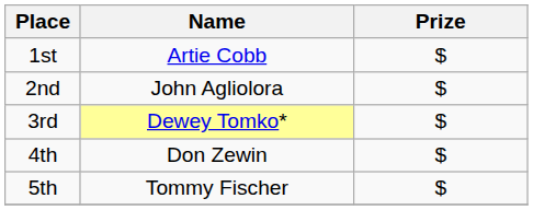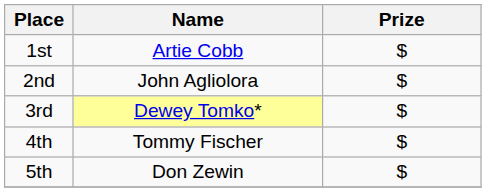 <table class="wikitable">
 <tr>
 <th width="50">Place</th>
 <th width="200">Name</th>
 <th width="125">Prize</th>
 </tr>
 <tr>
 <td align = "center">1st</td>
 <td align = "center"><a href='#'>Artie Cobb</a></td>
 <td align = "center">$</td>
 </tr>
 <tr>
 <td align = "center">2nd</td>
 <td align = "center">John Agliolora</td>
 <td align = "center">$</td>
 </tr>
 <tr>
 <td align = "center">3rd</td>
 <td align = "center" bgcolor="#FFFF99"><a href='#'>Dewey Tomko</a>*</td>
 <td align = "center">$</td>
 </tr>
 <tr>
 <td align = "center">4th</td>
-<td align = "center">Don Zewin</td>
+<td align = "center">Tommy Fischer</td>
 <td align = "center">$</td>
 </tr>
 <tr>
 <td align = "center">5th</td>
-<td align = "center">Tommy Fischer</td>
+<td align = "center">Don Zewin</td>
 <td align = "center">$</td>
 </tr>
 <tr>
 </tr>
 </table>
